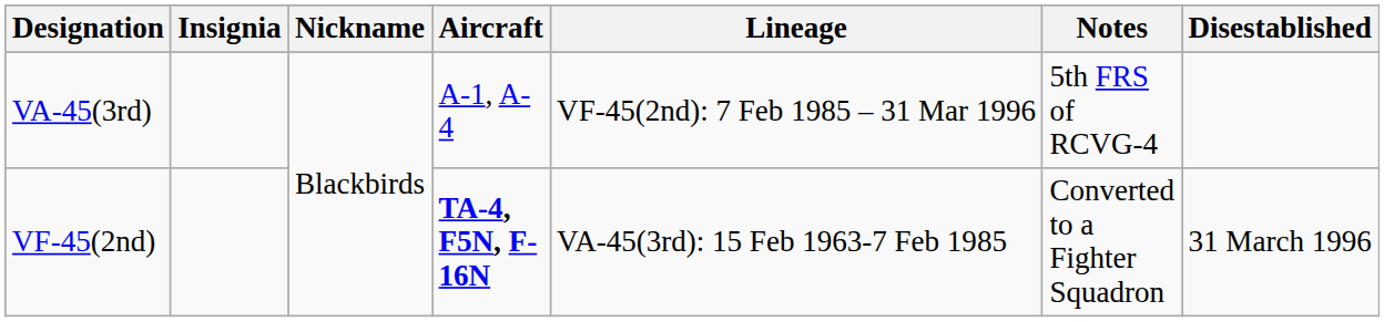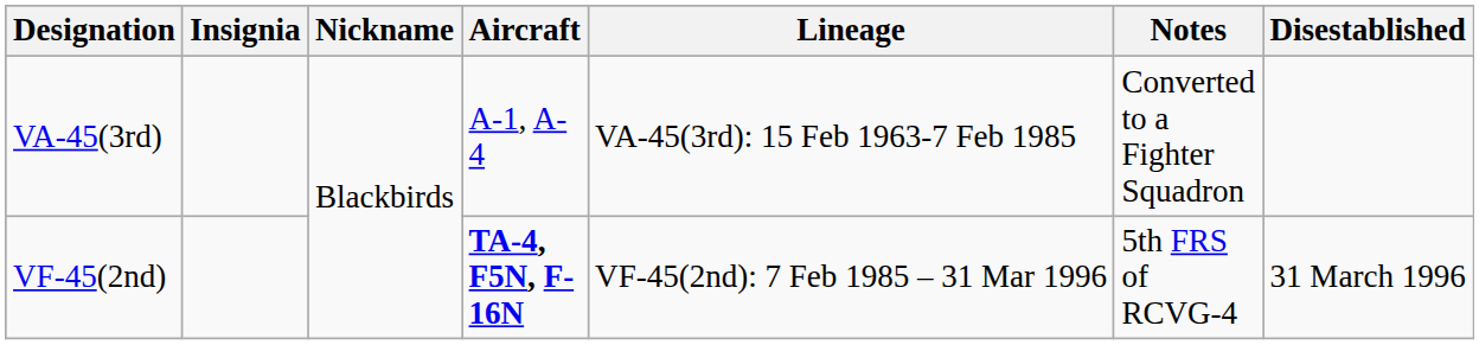 <table class="wikitable">
 <tr>
 <th>Designation</th>
 <th>Insignia</th>
 <th>Nickname</th>
 <th>Aircraft</th>
 <th>Lineage</th>
 <th>Notes</th>
 <th>Disestablished</th>
 </tr>
 <tr>
 <td><a href='#'>VA-45</a>(3rd)</td>
 <td></td>
 <td Rowspan="2">Blackbirds</td>
 <td><a href='#'>A-1</a>, <a href='#'>A-4</a></td>
-<td style="white-space: nowrap;">VF-45(2nd): 7 Feb 1985 – 31 Mar 1996</td>
-<td>5th <a href='#'>FRS</a> of RCVG-4</td>
+<td>VA-45(3rd): 15 Feb 1963-7 Feb 1985</td>
+<td>Converted to a Fighter Squadron</td>
 </tr>
 <tr>
 <td><a href='#'>VF-45</a>(2nd)</td>
 <td></td>
 <td><strong><a href='#'>TA-4</a>, <a href='#'>F5N</a>, <a href='#'>F-16N</a></strong></td>
-<td>VA-45(3rd): 15 Feb 1963-7 Feb 1985</td>
-<td>Converted to a Fighter Squadron</td>
+<td style="white-space: nowrap;">VF-45(2nd): 7 Feb 1985 – 31 Mar 1996</td>
+<td>5th <a href='#'>FRS</a> of RCVG-4</td>
 <td>31 March 1996</td>
 </tr>
 </table>
